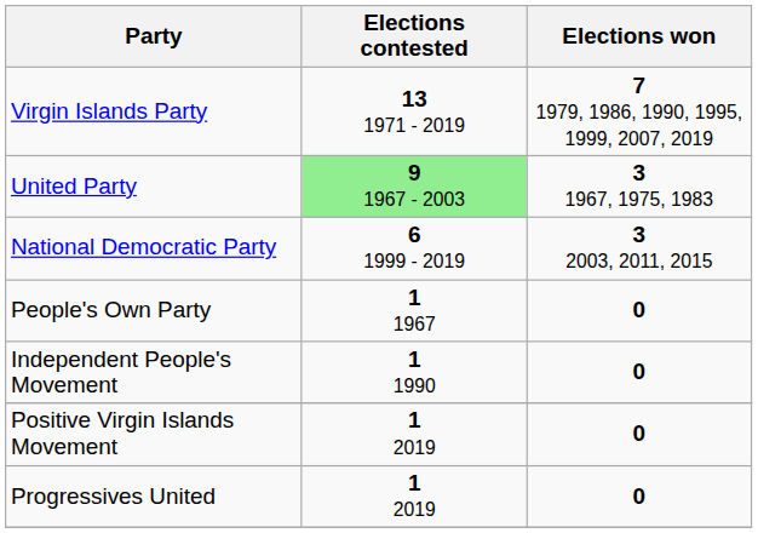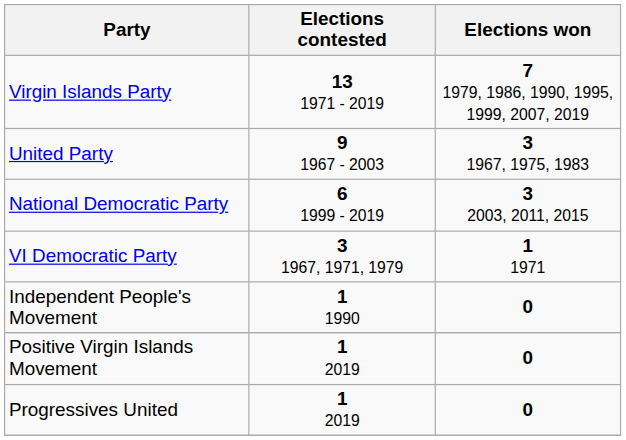 <table class="wikitable">
 <tr>
 <th width="200">Party</th>
 <th width="150">Elections contested</th>
 <th width="150">Elections won</th>
 </tr>
 <tr>
 <td><a href='#'>Virgin Islands Party</a></td>
 <td align=center><strong>13</strong><br><small>1971 - 2019</small></td>
 <td align=center><strong>7</strong><br><small>1979, 1986, 1990, 1995, 1999, 2007, 2019</small></td>
 </tr>
 <tr>
 <td><a href='#'>United Party</a></td>
-<td align=center style="background: lightgreen;"><strong>9</strong><br><small>1967 - 2003</small></td>
+<td align=center><strong>9</strong><br><small>1967 - 2003</small></td>
 <td align=center><strong>3</strong><br><small>1967, 1975, 1983</small></td>
 </tr>
 <tr>
 <td><a href='#'>National Democratic Party</a></td>
 <td align=center><strong>6</strong><br><small>1999 - 2019</small></td>
 <td align=center><strong>3</strong><br><small>2003, 2011, 2015</small></td>
 </tr>
 <tr>
-<td>People's Own Party</td>
-<td align=center><strong>1</strong><br><small>1967</small></td>
-<td align=center><strong>0</strong></td>
+<td><a href='#'>VI Democratic Party</a></td>
+<td align=center><strong>3</strong><br><small>1967, 1971, 1979</small></td>
+<td align=center><strong>1</strong><br><small>1971</small></td>
 </tr>
 <tr>
 <td>Independent People's Movement</td>
 <td align=center><strong>1</strong><br><small>1990</small></td>
 <td align=center><strong>0</strong></td>
 </tr>
 <tr>
 </tr>
 <tr>
 <td>Positive Virgin Islands Movement</td>
 <td align=center><strong>1</strong><br><small>2019</small></td>
 <td align=center><strong>0</strong></td>
 </tr>
 <tr>
 <td>Progressives United</td>
 <td align=center><strong>1</strong><br><small>2019</small></td>
 <td align=center><strong>0</strong></td>
 </tr>
 <tr>
 </tr>
 </table>
